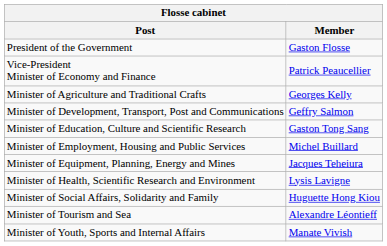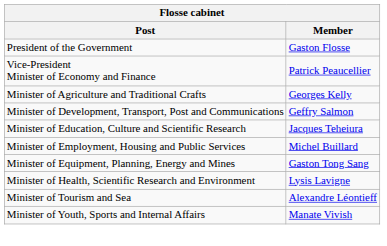 <table class=wikitable>
 <tr>
 <th colspan=2>Flosse cabinet</th>
 </tr>
 <tr>
 <th>Post</th>
 <th>Member</th>
 </tr>
 <tr>
 <td>President of the Government</td>
 <td><a href='#'>Gaston Flosse</a></td>
 </tr>
 <tr>
 <td>Vice-President<br>Minister of Economy and Finance</td>
 <td><a href='#'>Patrick Peaucellier</a></td>
 </tr>
 <tr>
 <td>Minister of Agriculture and Traditional Crafts</td>
 <td><a href='#'>Georges Kelly</a></td>
 </tr>
 <tr>
 <td>Minister of Development, Transport, Post and Communications</td>
 <td><a href='#'>Geffry Salmon</a></td>
 </tr>
 <tr>
 <td>Minister of Education, Culture and Scientific Research</td>
-<td><a href='#'>Gaston Tong Sang</a></td>
+<td><a href='#'>Jacques Teheiura</a></td>
 </tr>
 <tr>
 <td>Minister of Employment, Housing and Public Services</td>
 <td><a href='#'>Michel Buillard</a></td>
 </tr>
 <tr>
 <td>Minister of Equipment, Planning, Energy and Mines</td>
-<td><a href='#'>Jacques Teheiura</a></td>
+<td><a href='#'>Gaston Tong Sang</a></td>
 </tr>
 <tr>
 <td>Minister of Health, Scientific Research and Environment</td>
 <td><a href='#'>Lysis Lavigne</a></td>
-</tr>
-<tr>
-<td>Minister of Social Affairs, Solidarity and Family</td>
-<td><a href='#'>Huguette Hong Kiou</a></td>
 </tr>
 <tr>
 <td>Minister of Tourism and Sea</td>
 <td><a href='#'>Alexandre Léontieff</a></td>
 </tr>
 <tr>
 <td>Minister of Youth, Sports and Internal Affairs</td>
 <td><a href='#'>Manate Vivish</a></td>
 </tr>
 </table>
